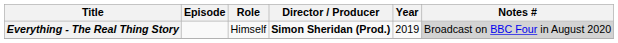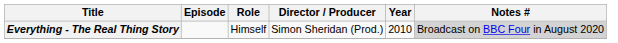 <table class="wikitable plainrowheaders sortable">
 <tr>
 <th scope="col">Title</th>
 <th scope="col">Episode</th>
 <th scope="col">Role</th>
 <th scope="col">Director / Producer</th>
 <th scope="col">Year</th>
 <th scope="col" class="unsortable">Notes #</th>
 </tr>
 <tr>
 <th scope="row"><em>Everything - The Real Thing Story</em></th>
 <td></td>
 <td>Himself</td>
-<td><strong>Simon Sheridan (Prod.)</strong></td>
-<td>2019</td>
+<td>Simon Sheridan (Prod.)</td>
+<td>2010</td>
 <td style="background: lightgrey;">Broadcast on <a href='#'>BBC Four</a> in August 2020</td>
 </tr>
 <tr>
 </tr>
 </table>
